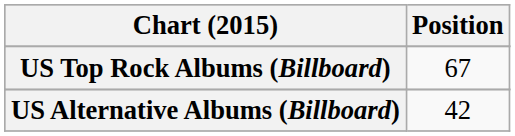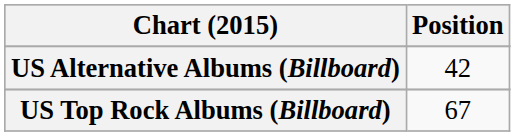 <table class="wikitable plainrowheaders" style="text-align:center">
 <tr>
 <th scope="col">Chart (2015)</th>
 <th scope="col">Position</th>
 </tr>
 <tr>
 </tr>
 <tr>
-<th scope="row">US Top Rock Albums (<em>Billboard</em>)</th>
-<td>67</td>
+<th scope="row">US Alternative Albums (<em>Billboard</em>)</th>
+<td style="text-align:center;">42</td>
 </tr>
 <tr>
 </tr>
 <tr>
-<th scope="row">US Alternative Albums (<em>Billboard</em>)</th>
-<td style="text-align:center;">42</td>
+<th scope="row">US Top Rock Albums (<em>Billboard</em>)</th>
+<td>67</td>
 </tr>
 </table>
